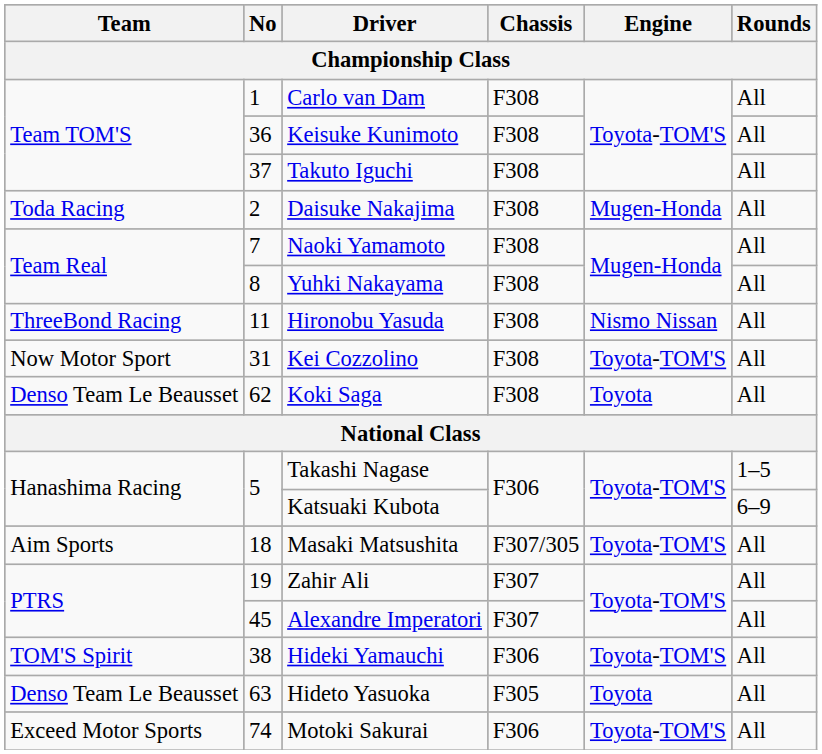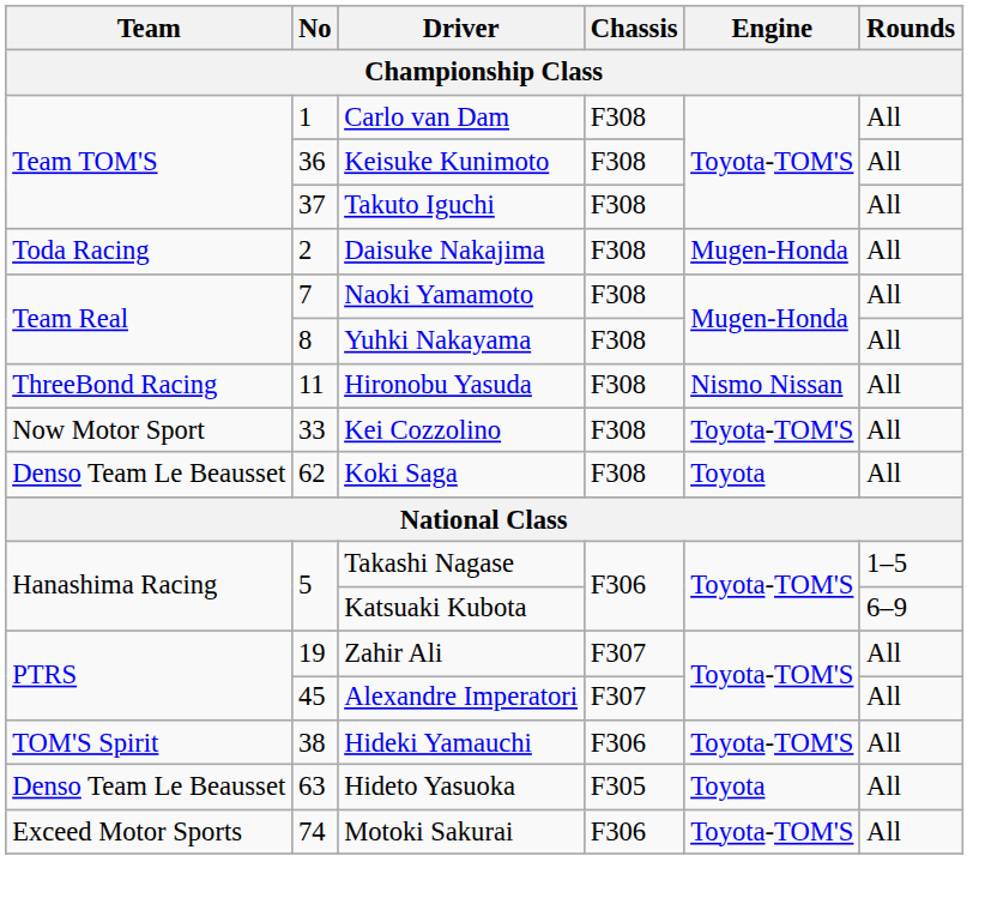 <table class="wikitable" style="font-size: 85%;">
 <tr>
 <th>Team</th>
 <th>No</th>
 <th>Driver</th>
 <th>Chassis</th>
 <th>Engine</th>
 <th>Rounds</th>
 </tr>
 <tr>
 <th colspan=6>Championship Class</th>
 </tr>
 <tr>
 <td rowspan=3> <a href='#'>Team TOM'S</a></td>
 <td>1</td>
 <td> <a href='#'>Carlo van Dam</a></td>
 <td>F308</td>
 <td rowspan=3><a href='#'>Toyota</a>-<a href='#'>TOM'S</a></td>
 <td>All</td>
 </tr>
 <tr>
 <td>36</td>
 <td> <a href='#'>Keisuke Kunimoto</a></td>
 <td>F308</td>
 <td>All</td>
 </tr>
 <tr>
 <td>37</td>
 <td> <a href='#'>Takuto Iguchi</a></td>
 <td>F308</td>
 <td>All</td>
 </tr>
 <tr>
 <td> <a href='#'>Toda Racing</a></td>
 <td>2</td>
 <td> <a href='#'>Daisuke Nakajima</a></td>
 <td>F308</td>
 <td><a href='#'>Mugen-Honda</a></td>
 <td>All</td>
 </tr>
 <tr>
 <td rowspan=2> <a href='#'>Team Real</a></td>
 <td>7</td>
 <td> <a href='#'>Naoki Yamamoto</a></td>
 <td>F308</td>
 <td rowspan=2><a href='#'>Mugen-Honda</a></td>
 <td>All</td>
 </tr>
 <tr>
 <td>8</td>
 <td> <a href='#'>Yuhki Nakayama</a></td>
 <td>F308</td>
 <td>All</td>
 </tr>
 <tr>
 <td> <a href='#'>ThreeBond Racing</a></td>
 <td>11</td>
 <td> <a href='#'>Hironobu Yasuda</a></td>
 <td>F308</td>
 <td><a href='#'>Nismo Nissan</a></td>
 <td>All</td>
 </tr>
 <tr>
 <td> Now Motor Sport</td>
-<td>31</td>
+<td>33</td>
 <td> <a href='#'>Kei Cozzolino</a></td>
 <td>F308</td>
 <td><a href='#'>Toyota</a>-<a href='#'>TOM'S</a></td>
 <td>All</td>
 </tr>
 <tr>
 <td> <a href='#'>Denso</a> Team Le Beausset</td>
 <td>62</td>
 <td> <a href='#'>Koki Saga</a></td>
 <td>F308</td>
 <td><a href='#'>Toyota</a></td>
 <td>All</td>
 </tr>
 <tr>
 <th colspan=6>National Class</th>
 </tr>
 <tr>
 <td rowspan=2> Hanashima Racing</td>
 <td rowspan=2>5</td>
 <td> Takashi Nagase</td>
 <td rowspan=2>F306</td>
 <td rowspan=2><a href='#'>Toyota</a>-<a href='#'>TOM'S</a></td>
 <td>1–5</td>
 </tr>
 <tr>
 <td> Katsuaki Kubota</td>
 <td>6–9</td>
-</tr>
-<tr>
-<td> Aim Sports</td>
-<td>18</td>
-<td> Masaki Matsushita</td>
-<td>F307/305</td>
-<td><a href='#'>Toyota</a>-<a href='#'>TOM'S</a></td>
-<td>All</td>
 </tr>
 <tr>
 <td rowspan=2> <a href='#'>PTRS</a></td>
 <td>19</td>
 <td> Zahir Ali</td>
 <td>F307</td>
 <td rowspan=2><a href='#'>Toyota</a>-<a href='#'>TOM'S</a></td>
 <td>All</td>
 </tr>
 <tr>
 <td>45</td>
 <td> <a href='#'>Alexandre Imperatori</a></td>
 <td>F307</td>
 <td>All</td>
 </tr>
 <tr>
 <td> <a href='#'>TOM'S Spirit</a></td>
 <td>38</td>
 <td> <a href='#'>Hideki Yamauchi</a></td>
 <td>F306</td>
 <td><a href='#'>Toyota</a>-<a href='#'>TOM'S</a></td>
 <td>All</td>
 </tr>
 <tr>
 <td> <a href='#'>Denso</a> Team Le Beausset</td>
 <td>63</td>
 <td> Hideto Yasuoka</td>
 <td>F305</td>
 <td><a href='#'>Toyota</a></td>
 <td>All</td>
 </tr>
 <tr>
 <td> Exceed Motor Sports</td>
 <td>74</td>
 <td> Motoki Sakurai</td>
 <td>F306</td>
 <td><a href='#'>Toyota</a>-<a href='#'>TOM'S</a></td>
 <td>All</td>
 </tr>
 </table>
